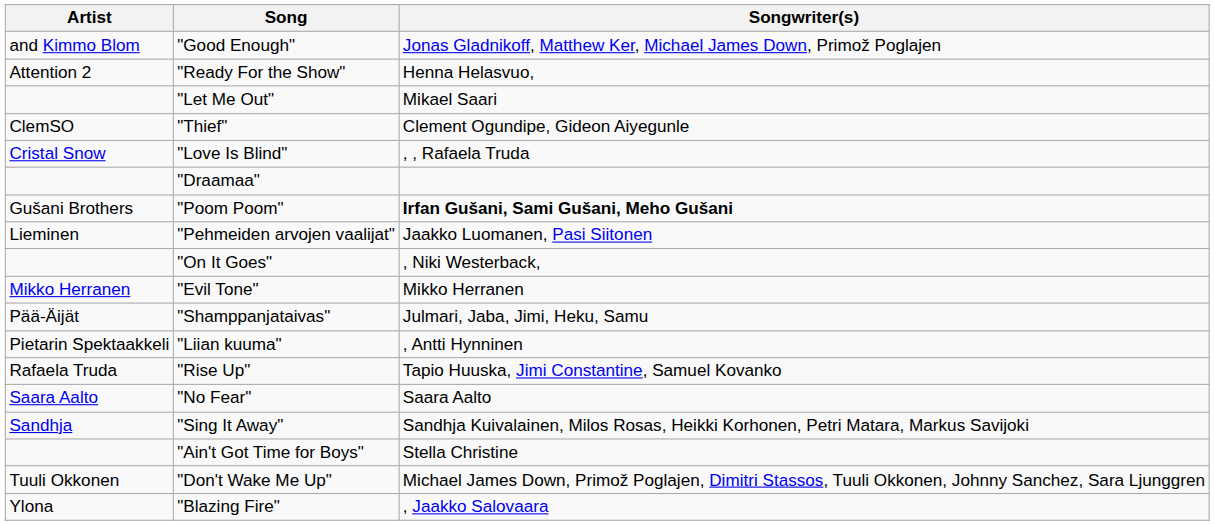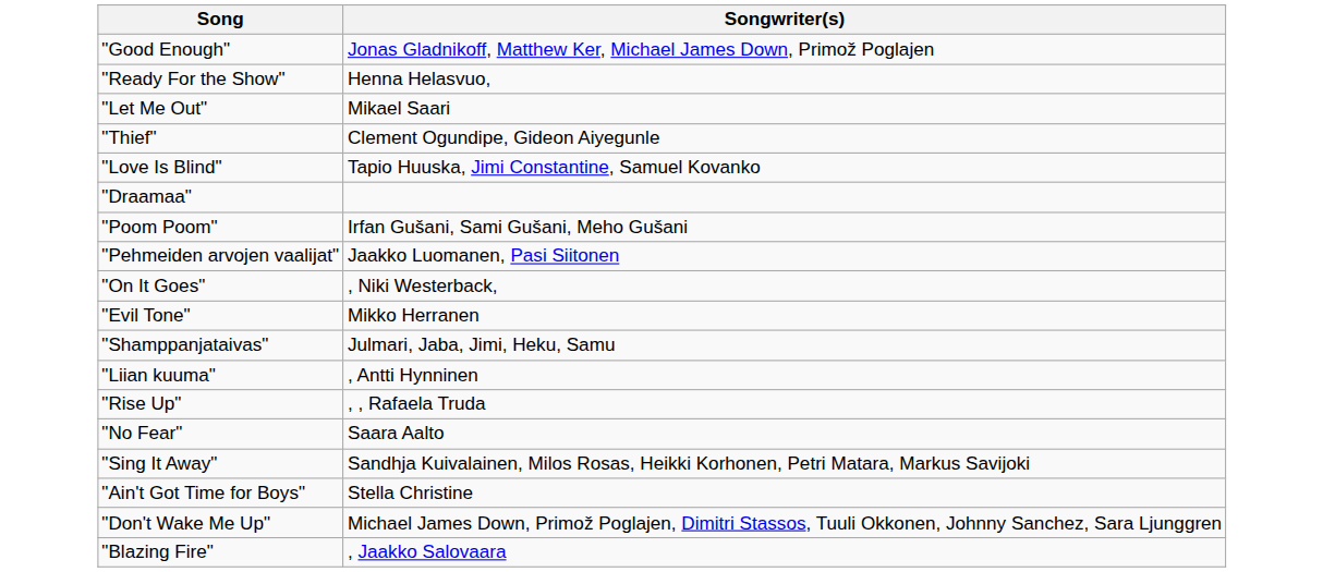 <table class="sortable wikitable" style="margin: 1em auto 1em auto">
 <tr>
-<th>Artist</th>
 <th>Song</th>
 <th>Songwriter(s)</th>
 </tr>
 <tr>
-<td> and <a href='#'>Kimmo Blom</a></td>
 <td>"Good Enough"</td>
 <td><a href='#'>Jonas Gladnikoff</a>, <a href='#'>Matthew Ker</a>, <a href='#'>Michael James Down</a>, Primož Poglajen</td>
 </tr>
 <tr>
-<td>Attention 2</td>
 <td>"Ready For the Show"</td>
 <td>Henna Helasvuo, </td>
 </tr>
 <tr>
-<td></td>
 <td>"Let Me Out"</td>
 <td>Mikael Saari</td>
 </tr>
 <tr>
-<td>ClemSO</td>
 <td>"Thief"</td>
 <td>Clement Ogundipe, Gideon Aiyegunle</td>
 </tr>
 <tr>
-<td><a href='#'>Cristal Snow</a></td>
 <td>"Love Is Blind"</td>
-<td>, , Rafaela Truda</td>
+<td>Tapio Huuska, <a href='#'>Jimi Constantine</a>, Samuel Kovanko</td>
 </tr>
 <tr>
-<td></td>
 <td>"Draamaa"</td>
 <td></td>
 </tr>
 <tr>
-<td>Gušani Brothers</td>
 <td>"Poom Poom"</td>
-<td><strong>Irfan Gušani, Sami Gušani, Meho Gušani</strong></td>
+<td>Irfan Gušani, Sami Gušani, Meho Gušani</td>
 </tr>
 <tr>
-<td>Lieminen</td>
 <td>"Pehmeiden arvojen vaalijat"</td>
 <td>Jaakko Luomanen, <a href='#'>Pasi Siitonen</a></td>
 </tr>
 <tr>
-<td></td>
 <td>"On It Goes"</td>
 <td>, Niki Westerback, </td>
 </tr>
 <tr>
-<td><a href='#'>Mikko Herranen</a></td>
 <td>"Evil Tone"</td>
 <td>Mikko Herranen</td>
 </tr>
 <tr>
-<td>Pää-Äijät</td>
 <td>"Shamppanjataivas"</td>
 <td>Julmari, Jaba, Jimi, Heku, Samu</td>
 </tr>
 <tr>
-<td>Pietarin Spektaakkeli</td>
 <td>"Liian kuuma"</td>
 <td>, Antti Hynninen</td>
 </tr>
 <tr>
-<td>Rafaela Truda</td>
 <td>"Rise Up"</td>
-<td>Tapio Huuska, <a href='#'>Jimi Constantine</a>, Samuel Kovanko</td>
+<td>, , Rafaela Truda</td>
 </tr>
 <tr>
-<td><a href='#'>Saara Aalto</a></td>
 <td>"No Fear"</td>
 <td>Saara Aalto</td>
 </tr>
 <tr>
-<td><a href='#'>Sandhja</a></td>
 <td>"Sing It Away"</td>
 <td>Sandhja Kuivalainen, Milos Rosas, Heikki Korhonen, Petri Matara, Markus Savijoki</td>
 </tr>
 <tr>
-<td></td>
 <td>"Ain't Got Time for Boys"</td>
 <td>Stella Christine</td>
 </tr>
 <tr>
-<td>Tuuli Okkonen</td>
 <td>"Don't Wake Me Up"</td>
 <td>Michael James Down, Primož Poglajen, <a href='#'>Dimitri Stassos</a>, Tuuli Okkonen, Johnny Sanchez, Sara Ljunggren</td>
 </tr>
 <tr>
-<td>Ylona</td>
 <td>"Blazing Fire"</td>
 <td>, <a href='#'>Jaakko Salovaara</a></td>
 </tr>
 </table>
